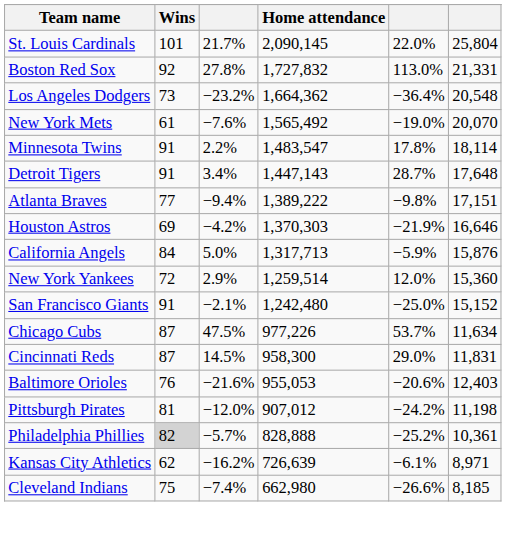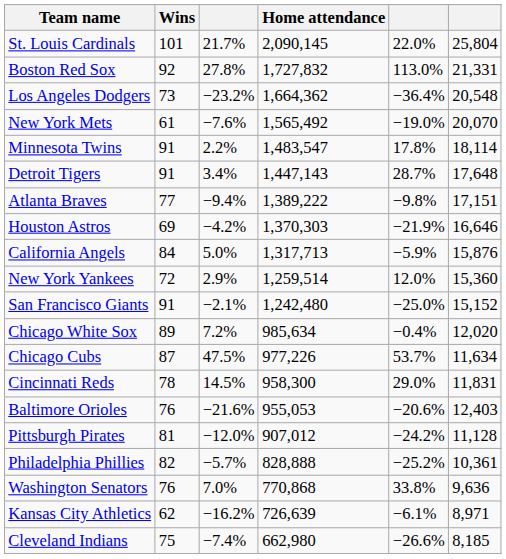 <table class="wikitable sortable">
 <tr style="text-align:center; font-size:larger;">
 </tr>
 <tr>
 <th>Team name</th>
 <th>Wins</th>
 <th></th>
 <th>Home attendance</th>
 <th></th>
 <th></th>
 </tr>
 <tr>
 <td><a href='#'>St. Louis Cardinals</a></td>
 <td>101</td>
 <td>21.7%</td>
 <td>2,090,145</td>
 <td>22.0%</td>
 <td>25,804</td>
 </tr>
 <tr>
 <td><a href='#'>Boston Red Sox</a></td>
 <td>92</td>
 <td>27.8%</td>
 <td>1,727,832</td>
 <td>113.0%</td>
 <td>21,331</td>
 </tr>
 <tr>
 <td><a href='#'>Los Angeles Dodgers</a></td>
 <td>73</td>
 <td>−23.2%</td>
 <td>1,664,362</td>
 <td>−36.4%</td>
 <td>20,548</td>
 </tr>
 <tr>
 <td><a href='#'>New York Mets</a></td>
 <td>61</td>
 <td>−7.6%</td>
 <td>1,565,492</td>
 <td>−19.0%</td>
 <td>20,070</td>
 </tr>
 <tr>
 <td><a href='#'>Minnesota Twins</a></td>
 <td>91</td>
 <td>2.2%</td>
 <td>1,483,547</td>
 <td>17.8%</td>
 <td>18,114</td>
 </tr>
 <tr>
 <td><a href='#'>Detroit Tigers</a></td>
 <td>91</td>
 <td>3.4%</td>
 <td>1,447,143</td>
 <td>28.7%</td>
 <td>17,648</td>
 </tr>
 <tr>
 <td><a href='#'>Atlanta Braves</a></td>
 <td>77</td>
 <td>−9.4%</td>
 <td>1,389,222</td>
 <td>−9.8%</td>
 <td>17,151</td>
 </tr>
 <tr>
 <td><a href='#'>Houston Astros</a></td>
 <td>69</td>
 <td>−4.2%</td>
 <td>1,370,303</td>
 <td>−21.9%</td>
 <td>16,646</td>
 </tr>
 <tr>
 <td><a href='#'>California Angels</a></td>
 <td>84</td>
 <td>5.0%</td>
 <td>1,317,713</td>
 <td>−5.9%</td>
 <td>15,876</td>
 </tr>
 <tr>
 <td><a href='#'>New York Yankees</a></td>
 <td>72</td>
 <td>2.9%</td>
 <td>1,259,514</td>
 <td>12.0%</td>
 <td>15,360</td>
 </tr>
 <tr>
 <td><a href='#'>San Francisco Giants</a></td>
 <td>91</td>
 <td>−2.1%</td>
 <td>1,242,480</td>
 <td>−25.0%</td>
 <td>15,152</td>
 </tr>
 <tr>
+<td><a href='#'>Chicago White Sox</a></td>
+<td>89</td>
+<td>7.2%</td>
+<td>985,634</td>
+<td>−0.4%</td>
+<td>12,020</td>
+</tr>
+<tr>
 <td><a href='#'>Chicago Cubs</a></td>
 <td>87</td>
 <td>47.5%</td>
 <td>977,226</td>
 <td>53.7%</td>
 <td>11,634</td>
 </tr>
 <tr>
 <td><a href='#'>Cincinnati Reds</a></td>
-<td>87</td>
+<td>78</td>
 <td>14.5%</td>
 <td>958,300</td>
 <td>29.0%</td>
 <td>11,831</td>
 </tr>
 <tr>
 <td><a href='#'>Baltimore Orioles</a></td>
 <td>76</td>
 <td>−21.6%</td>
 <td>955,053</td>
 <td>−20.6%</td>
 <td>12,403</td>
 </tr>
 <tr>
 <td><a href='#'>Pittsburgh Pirates</a></td>
 <td>81</td>
 <td>−12.0%</td>
 <td>907,012</td>
 <td>−24.2%</td>
-<td>11,198</td>
+<td>11,128</td>
 </tr>
 <tr>
 <td><a href='#'>Philadelphia Phillies</a></td>
-<td style="background: lightgrey;">82</td>
+<td>82</td>
 <td>−5.7%</td>
 <td>828,888</td>
 <td>−25.2%</td>
 <td>10,361</td>
+</tr>
+<tr>
+<td><a href='#'>Washington Senators</a></td>
+<td>76</td>
+<td>7.0%</td>
+<td>770,868</td>
+<td>33.8%</td>
+<td>9,636</td>
 </tr>
 <tr>
 <td><a href='#'>Kansas City Athletics</a></td>
 <td>62</td>
 <td>−16.2%</td>
 <td>726,639</td>
 <td>−6.1%</td>
 <td>8,971</td>
 </tr>
 <tr>
 <td><a href='#'>Cleveland Indians</a></td>
 <td>75</td>
 <td>−7.4%</td>
 <td>662,980</td>
 <td>−26.6%</td>
 <td>8,185</td>
 </tr>
 </table>
